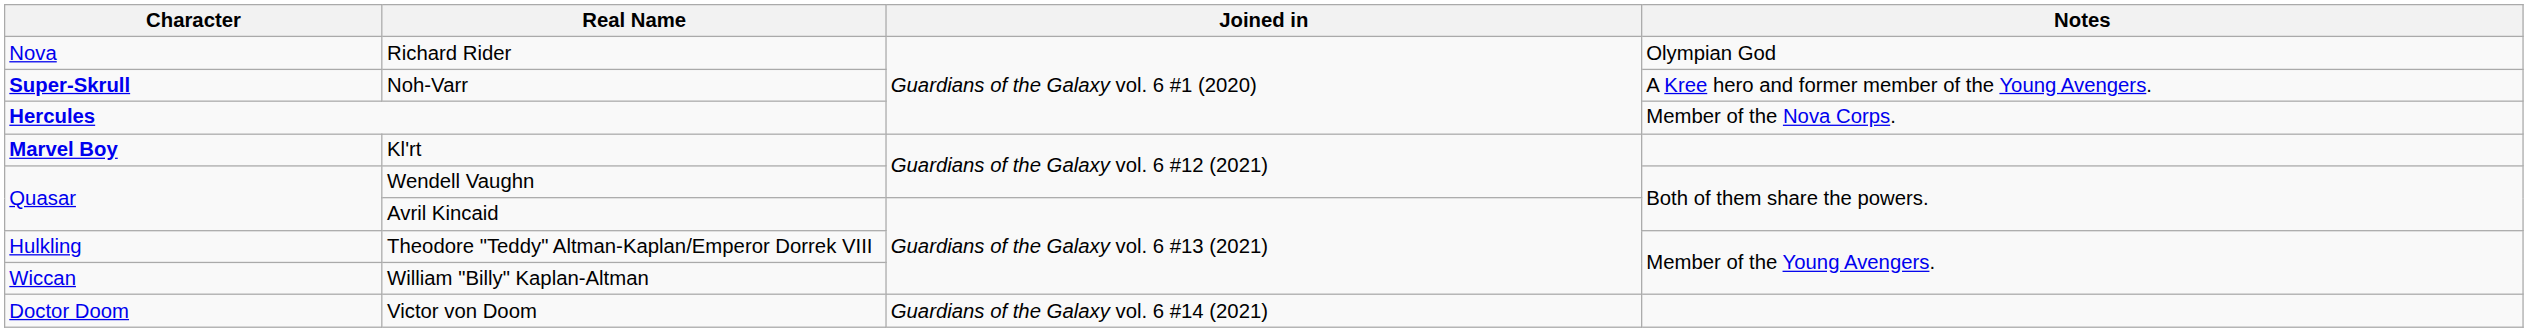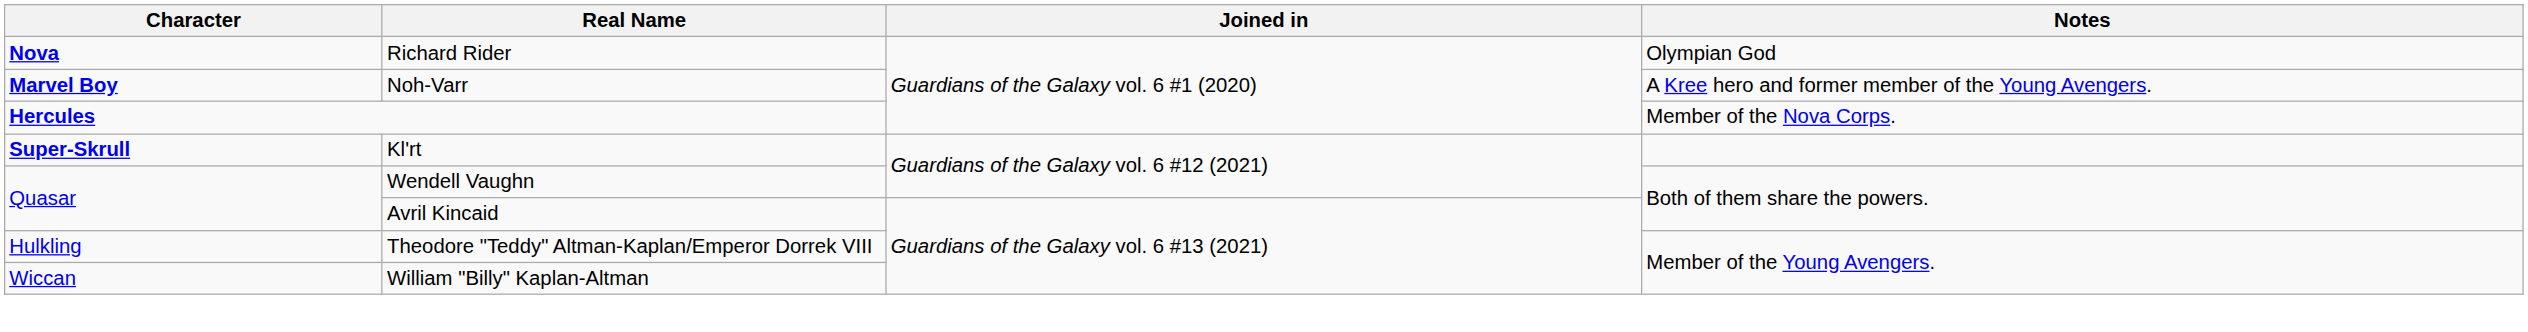 <table class="wikitable" width=100%>
 <tr>
 <th width=15%>Character</th>
 <th width=20%>Real Name</th>
 <th width=30%>Joined in</th>
 <th width=35%>Notes</th>
 </tr>
 <tr>
-<td><a href='#'>Nova</a></td>
+<td><strong><a href='#'>Nova</a></strong></td>
 <td>Richard Rider</td>
 <td rowspan="3"><em>Guardians of the Galaxy</em> vol. 6 #1 (2020)</td>
 <td>Olympian God</td>
 </tr>
 <tr>
-<td><strong><a href='#'>Super-Skrull</a></strong></td>
+<td><strong><a href='#'>Marvel Boy</a></strong></td>
 <td>Noh-Varr</td>
 <td>A <a href='#'>Kree</a> hero and former member of the <a href='#'>Young Avengers</a>.</td>
 </tr>
 <tr>
 <td colspan="2"><strong><a href='#'>Hercules</a></strong></td>
 <td>Member of the <a href='#'>Nova Corps</a>.</td>
 </tr>
 <tr>
-<td><strong><a href='#'>Marvel Boy</a></strong></td>
+<td><strong><a href='#'>Super-Skrull</a></strong></td>
 <td>Kl'rt</td>
 <td rowspan="2"><em>Guardians of the Galaxy</em> vol. 6 #12 (2021)</td>
 <td></td>
 </tr>
 <tr>
 <td rowspan="2"><a href='#'>Quasar</a></td>
 <td>Wendell Vaughn</td>
 <td rowspan="2">Both of them share the powers.</td>
 </tr>
 <tr>
 <td>Avril Kincaid</td>
 <td rowspan="3"><em>Guardians of the Galaxy</em> vol. 6 #13 (2021)</td>
 </tr>
 <tr>
 <td><a href='#'>Hulkling</a></td>
 <td>Theodore "Teddy" Altman-Kaplan/Emperor Dorrek VIII</td>
 <td rowspan="2">Member of the <a href='#'>Young Avengers</a>.</td>
 </tr>
 <tr>
 <td><a href='#'>Wiccan</a></td>
 <td>William "Billy" Kaplan-Altman</td>
 </tr>
-<tr>
-<td><a href='#'>Doctor Doom</a></td>
-<td>Victor von Doom</td>
-<td><em>Guardians of the Galaxy</em> vol. 6 #14 (2021)</td>
-<td></td>
-</tr>
 </table>
